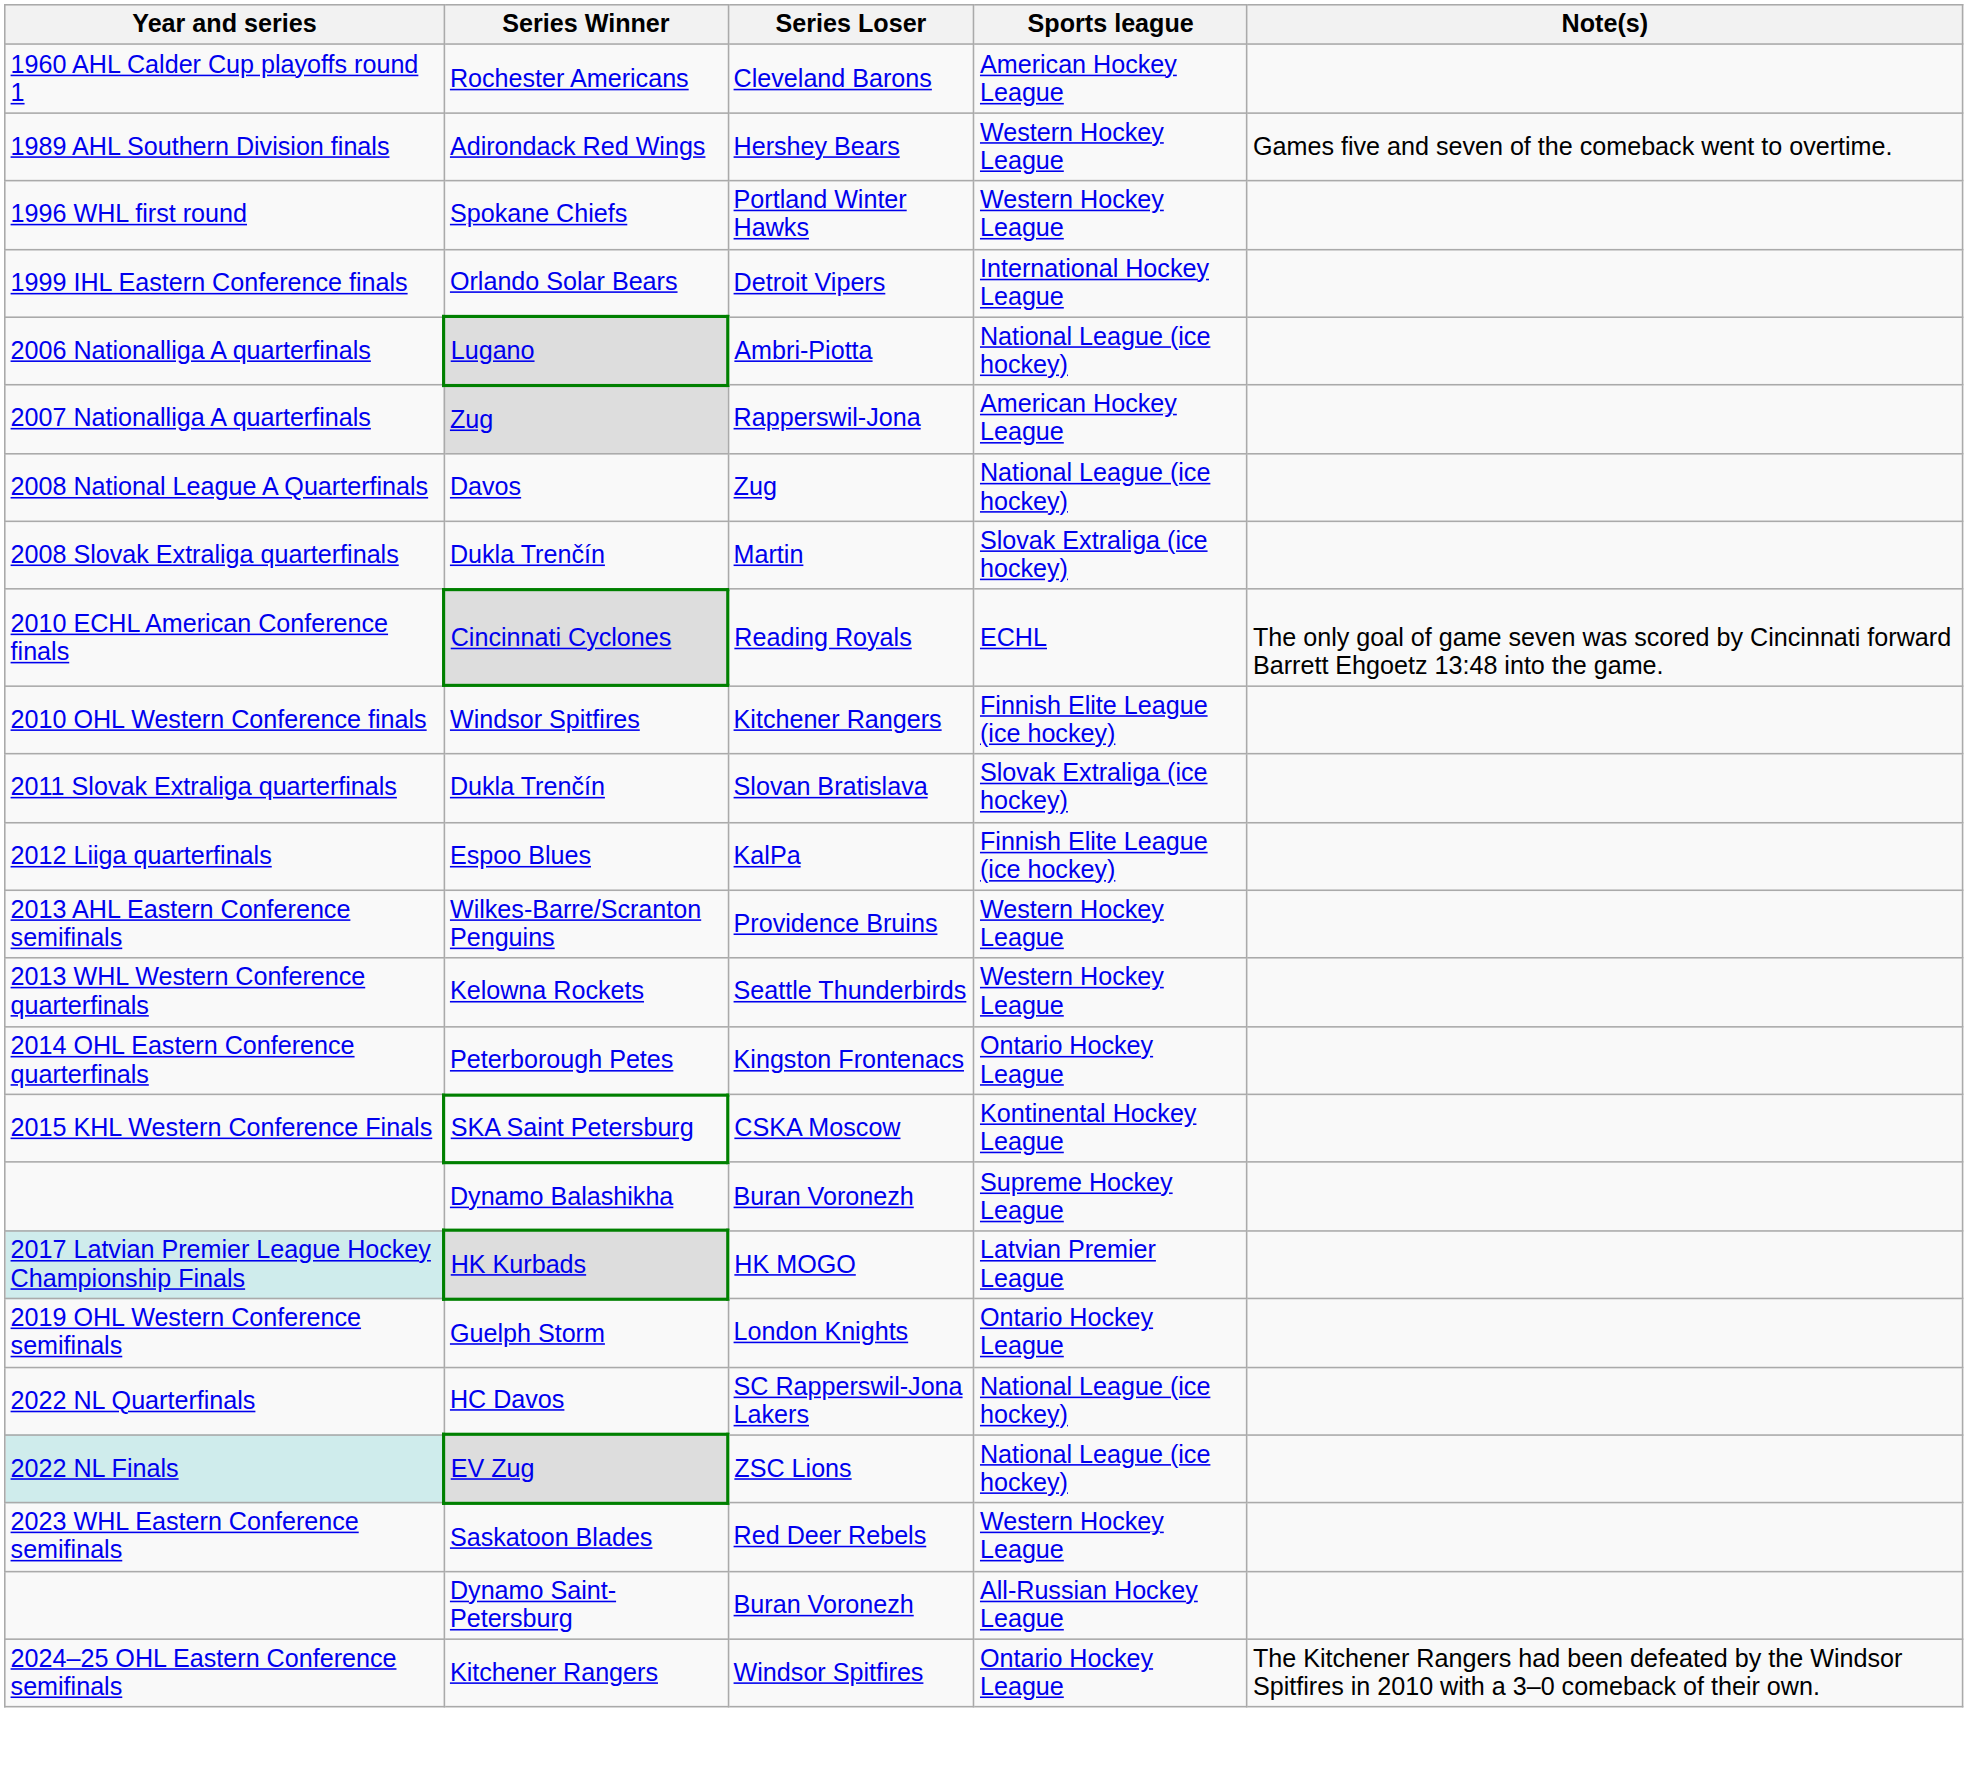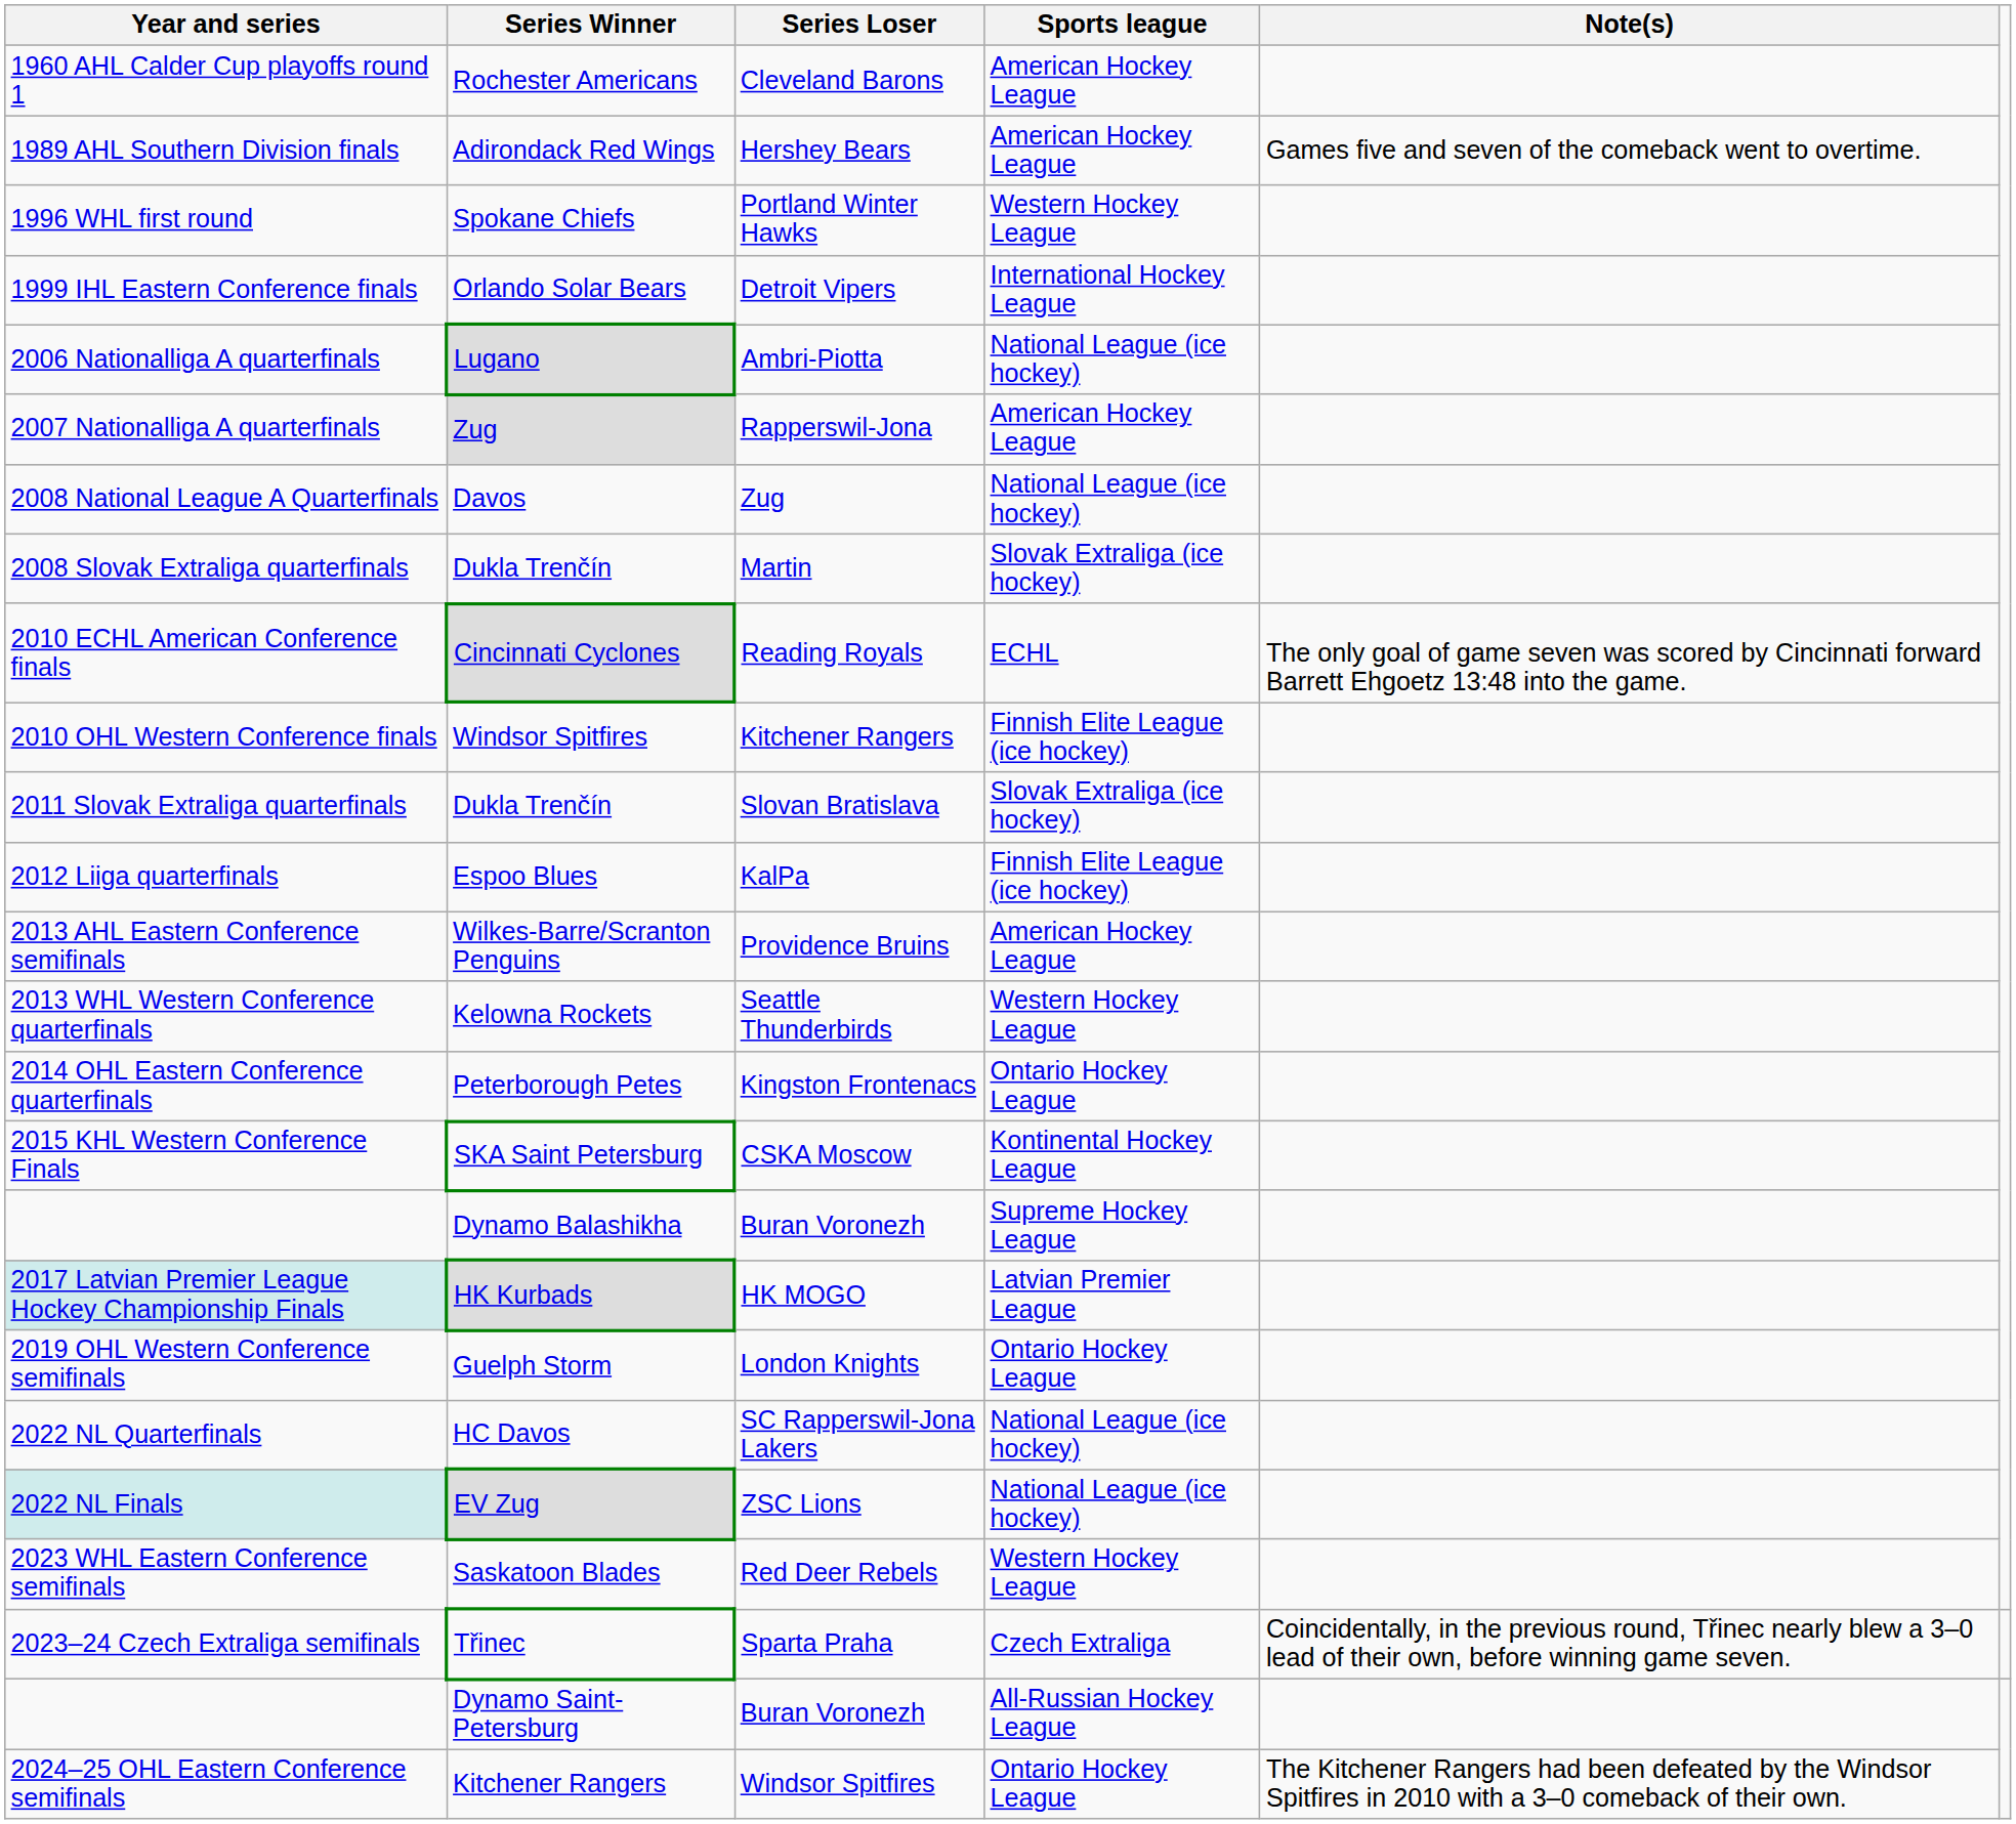 <table class="wikitable">
 <tr>
 <th>Year and series</th>
 <th>Series Winner</th>
 <th>Series Loser</th>
 <th>Sports league</th>
 <th>Note(s)</th>
 </tr>
 <tr>
 <td><a href='#'>1960 AHL Calder Cup playoffs round 1</a></td>
 <td><a href='#'>Rochester Americans</a></td>
 <td><a href='#'>Cleveland Barons</a></td>
 <td><a href='#'>American Hockey League</a></td>
 <td></td>
 </tr>
 <tr>
 <td><a href='#'>1989 AHL Southern Division finals</a></td>
 <td><a href='#'>Adirondack Red Wings</a></td>
 <td><a href='#'>Hershey Bears</a></td>
-<td><a href='#'>Western Hockey League</a></td>
+<td><a href='#'>American Hockey League</a></td>
 <td>Games five and seven of the comeback went to overtime.</td>
 </tr>
 <tr>
 <td><a href='#'>1996 WHL first round</a></td>
 <td><a href='#'>Spokane Chiefs</a></td>
 <td><a href='#'>Portland Winter Hawks</a></td>
 <td><a href='#'>Western Hockey League</a></td>
 <td></td>
 </tr>
 <tr>
 <td><a href='#'>1999 IHL Eastern Conference finals</a></td>
 <td><a href='#'>Orlando Solar Bears</a></td>
 <td><a href='#'>Detroit Vipers</a></td>
 <td><a href='#'>International Hockey League</a></td>
 <td></td>
 </tr>
 <tr>
 <td><a href='#'>2006 Nationalliga A quarterfinals</a></td>
 <td style="border-bottom:2px solid green; border-top:2px solid green; border-left:2px solid green; border-right:2px solid green" bgcolor="#dddddd"><a href='#'>Lugano</a></td>
 <td><a href='#'>Ambri-Piotta</a></td>
 <td><a href='#'>National League (ice hockey)</a></td>
 <td></td>
 </tr>
 <tr>
 <td><a href='#'>2007 Nationalliga A quarterfinals</a></td>
 <td bgcolor="#dddddd"><a href='#'>Zug</a></td>
 <td><a href='#'>Rapperswil-Jona</a></td>
 <td><a href='#'>American Hockey League</a></td>
 <td></td>
 </tr>
 <tr>
 <td><a href='#'>2008 National League A Quarterfinals</a></td>
 <td><a href='#'>Davos</a></td>
 <td><a href='#'>Zug</a></td>
 <td><a href='#'>National League (ice hockey)</a></td>
 <td></td>
 </tr>
 <tr>
 <td><a href='#'>2008 Slovak Extraliga quarterfinals</a></td>
 <td><a href='#'>Dukla Trenčín</a></td>
 <td><a href='#'>Martin</a></td>
 <td><a href='#'>Slovak Extraliga (ice hockey)</a></td>
 <td></td>
 </tr>
 <tr>
 <td><a href='#'>2010 ECHL American Conference finals</a></td>
 <td style="border-bottom:2px solid green; border-top:2px solid green; border-left:2px solid green; border-right:2px solid green" bgcolor="#dddddd"><a href='#'>Cincinnati Cyclones</a></td>
 <td><a href='#'>Reading Royals</a></td>
 <td><a href='#'>ECHL</a></td>
 <td><br>The only goal of game seven was scored by Cincinnati forward Barrett Ehgoetz 13:48 into the game.</td>
 </tr>
 <tr>
 <td><a href='#'>2010 OHL Western Conference finals</a></td>
 <td><a href='#'>Windsor Spitfires</a></td>
 <td><a href='#'>Kitchener Rangers</a></td>
 <td><a href='#'>Finnish Elite League (ice hockey)</a></td>
 <td></td>
 </tr>
 <tr>
 <td><a href='#'>2011 Slovak Extraliga quarterfinals</a></td>
 <td><a href='#'>Dukla Trenčín</a></td>
 <td><a href='#'>Slovan Bratislava</a></td>
 <td><a href='#'>Slovak Extraliga (ice hockey)</a></td>
 <td></td>
 </tr>
 <tr>
 <td><a href='#'>2012 Liiga quarterfinals</a></td>
 <td><a href='#'>Espoo Blues</a></td>
 <td><a href='#'>KalPa</a></td>
 <td><a href='#'>Finnish Elite League (ice hockey)</a></td>
 <td></td>
 </tr>
 <tr>
 <td><a href='#'>2013 AHL Eastern Conference semifinals</a></td>
 <td><a href='#'>Wilkes-Barre/Scranton Penguins</a></td>
 <td><a href='#'>Providence Bruins</a></td>
-<td><a href='#'>Western Hockey League</a></td>
+<td><a href='#'>American Hockey League</a></td>
 <td></td>
 </tr>
 <tr>
 <td><a href='#'>2013 WHL Western Conference quarterfinals</a></td>
 <td><a href='#'>Kelowna Rockets</a></td>
 <td><a href='#'>Seattle Thunderbirds</a></td>
 <td><a href='#'>Western Hockey League</a></td>
 <td></td>
 </tr>
 <tr>
 <td><a href='#'>2014 OHL Eastern Conference quarterfinals</a></td>
 <td><a href='#'>Peterborough Petes</a></td>
 <td><a href='#'>Kingston Frontenacs</a></td>
 <td><a href='#'>Ontario Hockey League</a></td>
 <td></td>
 </tr>
 <tr>
 <td><a href='#'>2015 KHL Western Conference Finals</a></td>
 <td style="border-bottom:2px solid green; border-top:2px solid green; border-left:2px solid green; border-right:2px solid green"><a href='#'>SKA Saint Petersburg</a></td>
 <td><a href='#'>CSKA Moscow</a></td>
 <td><a href='#'>Kontinental Hockey League</a></td>
 <td></td>
 </tr>
 <tr>
 <td></td>
 <td><a href='#'>Dynamo Balashikha</a></td>
 <td><a href='#'>Buran Voronezh</a></td>
 <td><a href='#'>Supreme Hockey League</a></td>
 <td></td>
 </tr>
 <tr>
 <td bgcolor="#cfecec"><a href='#'>2017 Latvian Premier League Hockey Championship Finals</a></td>
 <td style="border-bottom:2px solid green; border-top:2px solid green; border-left:2px solid green; border-right:2px solid green" bgcolor="#dddddd"><a href='#'>HK Kurbads</a></td>
 <td><a href='#'>HK MOGO</a></td>
 <td><a href='#'>Latvian Premier League</a></td>
 <td></td>
 </tr>
 <tr>
 <td><a href='#'>2019 OHL Western Conference semifinals</a></td>
 <td><a href='#'>Guelph Storm</a></td>
 <td><a href='#'>London Knights</a></td>
 <td><a href='#'>Ontario Hockey League</a></td>
 <td></td>
 </tr>
 <tr>
 <td><a href='#'>2022 NL Quarterfinals</a></td>
 <td><a href='#'>HC Davos</a></td>
 <td><a href='#'>SC Rapperswil-Jona Lakers</a></td>
 <td><a href='#'>National League (ice hockey)</a></td>
 <td></td>
 </tr>
 <tr>
 <td bgcolor="#cfecec"><a href='#'>2022 NL Finals</a></td>
 <td style="border-bottom:2px solid green; border-top:2px solid green; border-left:2px solid green; border-right:2px solid green" bgcolor="#dddddd"><a href='#'>EV Zug</a></td>
 <td><a href='#'>ZSC Lions</a></td>
 <td><a href='#'>National League (ice hockey)</a></td>
 <td></td>
 </tr>
 <tr>
 <td><a href='#'>2023 WHL Eastern Conference semifinals</a></td>
 <td><a href='#'>Saskatoon Blades</a></td>
 <td><a href='#'>Red Deer Rebels</a></td>
 <td><a href='#'>Western Hockey League</a></td>
 <td></td>
 </tr>
 <tr>
+<td><a href='#'>2023–24 Czech Extraliga semifinals</a></td>
+<td style="border-bottom:2px solid green; border-top:2px solid green; border-left:2px solid green; border-right:2px solid green"><a href='#'>Třinec</a></td>
+<td><a href='#'>Sparta Praha</a></td>
+<td><a href='#'>Czech Extraliga</a></td>
+<td>Coincidentally, in the previous round, Třinec nearly blew a 3–0 lead of their own, before winning game seven.</td>
+<td></td>
+</tr>
+<tr>
 <td></td>
 <td><a href='#'>Dynamo Saint-Petersburg</a></td>
 <td><a href='#'>Buran Voronezh</a></td>
 <td><a href='#'>All-Russian Hockey League</a></td>
 <td></td>
 </tr>
 <tr>
 <td><a href='#'>2024–25 OHL Eastern Conference semifinals</a></td>
 <td><a href='#'>Kitchener Rangers</a></td>
 <td><a href='#'>Windsor Spitfires</a></td>
 <td><a href='#'>Ontario Hockey League</a></td>
 <td>The Kitchener Rangers had been defeated by the Windsor Spitfires in 2010 with a 3–0 comeback of their own.</td>
 </tr>
 </table>
